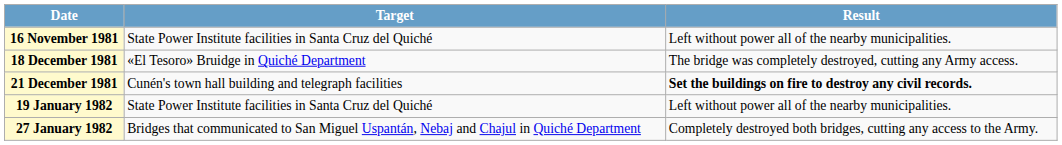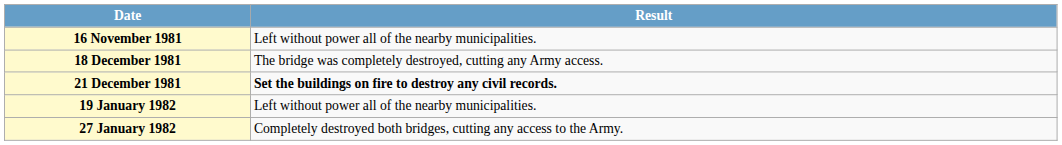 <table class="wikitable sortable" width=70% style='font-size:0.9em' align=center>
 <tr style="color:white;">
 <th style="background:#659ec7;" align=center>Date</th>
-<th style="background:#659ec7;" align=center>Target</th>
 <th style="background:#659ec7;" align=center>Result</th>
 </tr>
 <tr>
 <th style="background:lemonchiffon;">16 November 1981</th>
-<td>State Power Institute facilities in Santa Cruz del Quiché</td>
 <td>Left without power all of the nearby municipalities.</td>
 </tr>
 <tr>
 <th style="background:lemonchiffon;">18 December 1981</th>
-<td>«El Tesoro» Bruidge in <a href='#'>Quiché Department</a></td>
 <td>The bridge was completely destroyed, cutting any Army access.</td>
 </tr>
 <tr>
 <th style="background:lemonchiffon;">21 December 1981</th>
-<td>Cunén's town hall building and telegraph facilities</td>
 <td><strong>Set the buildings on fire to destroy any civil records.</strong></td>
 </tr>
 <tr>
 <th style="background:lemonchiffon;">19 January 1982</th>
-<td>State Power Institute facilities in Santa Cruz del Quiché</td>
 <td>Left without power all of the nearby municipalities.</td>
 </tr>
 <tr>
 <th style="background:lemonchiffon;">27 January 1982</th>
-<td>Bridges that communicated to San Miguel <a href='#'>Uspantán</a>, <a href='#'>Nebaj</a> and <a href='#'>Chajul</a> in <a href='#'>Quiché Department</a></td>
 <td>Completely destroyed both bridges, cutting any access to the Army.</td>
 </tr>
 </table>
